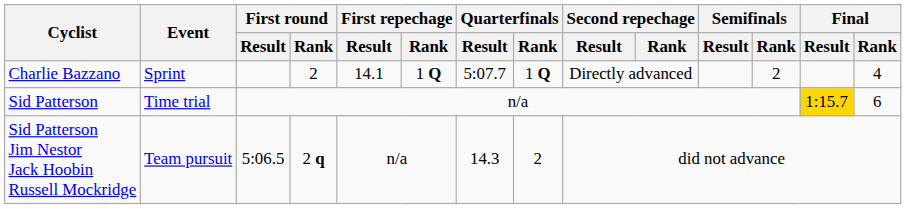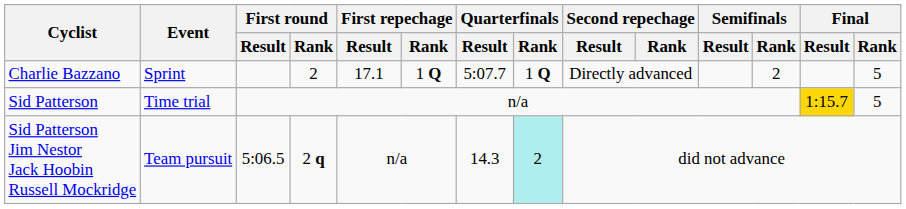 <table class=wikitable style="font-size:90%">
 <tr>
 <th rowspan=2>Cyclist</th>
 <th rowspan=2>Event</th>
 <th colspan=2>First round</th>
 <th colspan=2>First repechage</th>
 <th colspan=2>Quarterfinals</th>
 <th colspan=2>Second repechage</th>
 <th colspan=2>Semifinals</th>
 <th colspan=2>Final</th>
 </tr>
 <tr>
 <th>Result</th>
 <th>Rank</th>
 <th>Result</th>
 <th>Rank</th>
 <th>Result</th>
 <th>Rank</th>
 <th>Result</th>
 <th>Rank</th>
 <th>Result</th>
 <th>Rank</th>
 <th>Result</th>
 <th>Rank</th>
 </tr>
 <tr>
 <td><a href='#'>Charlie Bazzano</a></td>
 <td><a href='#'>Sprint</a></td>
 <td align=center></td>
 <td align=center>2</td>
-<td align=center>14.1</td>
+<td align=center>17.1</td>
 <td align=center>1 <strong>Q</strong></td>
 <td align=center>5:07.7</td>
 <td align=center>1 <strong>Q</strong></td>
 <td align=center colspan=2>Directly advanced</td>
 <td align=center></td>
 <td align=center>2</td>
 <td align=center></td>
-<td align=center>4</td>
+<td align=center>5</td>
 </tr>
 <tr>
 <td><a href='#'>Sid Patterson</a></td>
 <td><a href='#'>Time trial</a></td>
 <td align=center colspan=10>n/a</td>
 <td align=center style="background: gold;">1:15.7</td>
-<td align=center>6</td>
+<td align=center>5</td>
 </tr>
 <tr>
 <td><a href='#'>Sid Patterson</a> <br> <a href='#'>Jim Nestor</a> <br> <a href='#'>Jack Hoobin</a> <br> <a href='#'>Russell Mockridge</a></td>
 <td><a href='#'>Team pursuit</a></td>
 <td align=center>5:06.5</td>
 <td align=center>2 <strong>q</strong></td>
 <td align=center colspan=2>n/a</td>
 <td align=center>14.3</td>
-<td align=center>2</td>
+<td align=center style="background: paleturquoise;">2</td>
 <td align=center colspan=6>did not advance</td>
 </tr>
 </table>
